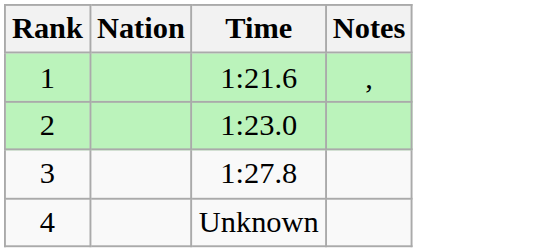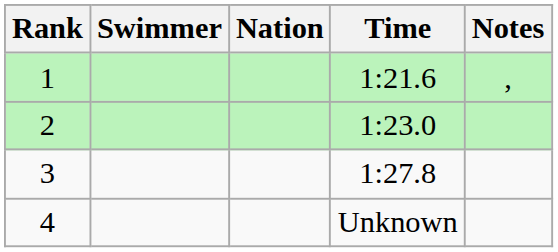 <table class="wikitable sortable" style="text-align:center">
 <tr>
 <th>Rank</th>
+<th>Swimmer</th>
 <th>Nation</th>
 <th>Time</th>
 <th>Notes</th>
 </tr>
 <tr style="background:#bbf3bb;">
 <td>1</td>
 <td align=left></td>
+<td align=left></td>
 <td>1:21.6</td>
 <td>, </td>
 </tr>
 <tr style="background:#bbf3bb;">
 <td>2</td>
+<td align=left></td>
 <td align=left></td>
 <td>1:23.0</td>
 <td></td>
 </tr>
 <tr>
 <td>3</td>
 <td align=left></td>
+<td align=left></td>
 <td>1:27.8</td>
 <td></td>
 </tr>
 <tr>
 <td>4</td>
 <td align=left></td>
+<td align=left></td>
 <td>Unknown</td>
 <td></td>
 </tr>
 </table>
